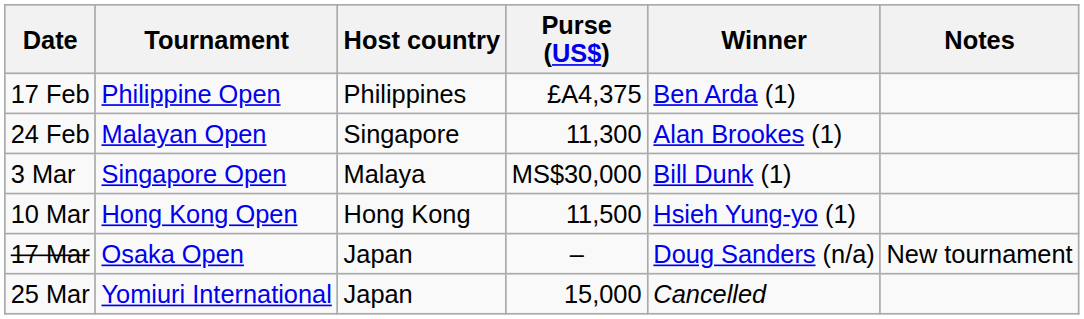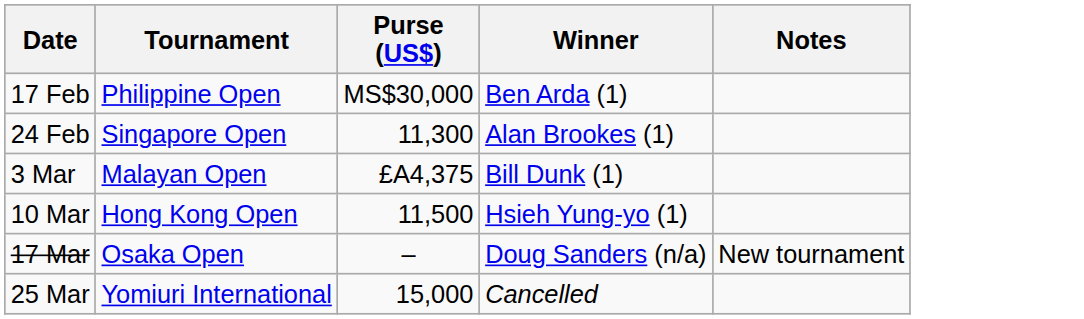 <table class="wikitable" style="font-size:95%">
 <tr>
 <th>Date</th>
 <th>Tournament</th>
-<th>Host country</th>
 <th>Purse<br>(<a href='#'>US$</a>)</th>
 <th>Winner</th>
 <th>Notes</th>
 </tr>
 <tr>
 <td>17 Feb</td>
 <td><a href='#'>Philippine Open</a></td>
-<td>Philippines</td>
-<td align=right>£A4,375</td>
+<td align=right>MS$30,000</td>
 <td> <a href='#'>Ben Arda</a> (1)</td>
 <td></td>
 </tr>
 <tr>
 <td>24 Feb</td>
-<td><a href='#'>Malayan Open</a></td>
-<td>Singapore</td>
+<td><a href='#'>Singapore Open</a></td>
 <td align=right>11,300</td>
 <td> <a href='#'>Alan Brookes</a> (1)</td>
 <td></td>
 </tr>
 <tr>
 <td>3 Mar</td>
-<td><a href='#'>Singapore Open</a></td>
-<td>Malaya</td>
-<td align=right>MS$30,000</td>
+<td><a href='#'>Malayan Open</a></td>
+<td align=right>£A4,375</td>
 <td> <a href='#'>Bill Dunk</a> (1)</td>
 <td></td>
 </tr>
 <tr>
 <td>10 Mar</td>
 <td><a href='#'>Hong Kong Open</a></td>
-<td>Hong Kong</td>
 <td align=right>11,500</td>
 <td> <a href='#'>Hsieh Yung-yo</a> (1)</td>
 <td></td>
 </tr>
 <tr>
 <td><s>17 Mar</s></td>
 <td><a href='#'>Osaka Open</a></td>
-<td>Japan</td>
 <td align=center>–</td>
 <td> <a href='#'>Doug Sanders</a> (n/a)</td>
 <td>New tournament</td>
 </tr>
 <tr>
 <td>25 Mar</td>
 <td><a href='#'>Yomiuri International</a></td>
-<td>Japan</td>
 <td align=right>15,000</td>
 <td><em>Cancelled</em></td>
 <td></td>
 </tr>
 </table>
